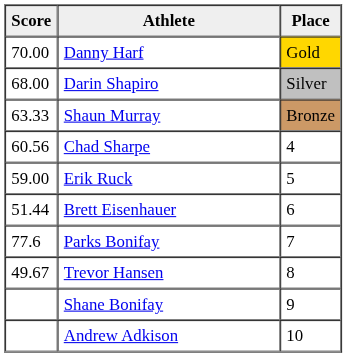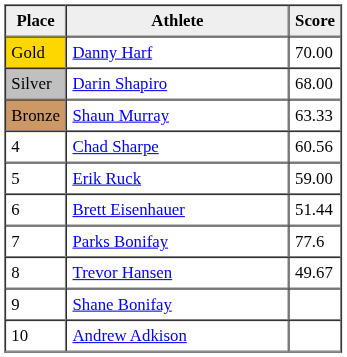 <table border=1 cellpadding=5 cellspacing=0>
 <tr>
+<th style="background:#efefef;" width="20">Place</th>
+<th style="background:#efefef;" width="200">Athlete</th>
 <th style="background:#efefef;" width="20">Score</th>
-<th style="background:#efefef;" width="200">Athlete</th>
-<th style="background:#efefef;" width="20">Place</th>
 </tr>
 <tr align=left>
+<td style="background:gold;">Gold</td>
+<td><a href='#'>Danny Harf</a></td>
 <td>70.00</td>
-<td><a href='#'>Danny Harf</a></td>
-<td style="background:gold;">Gold</td>
 </tr>
 <tr align=left>
+<td style="background:silver;">Silver</td>
+<td><a href='#'>Darin Shapiro</a></td>
 <td>68.00</td>
-<td><a href='#'>Darin Shapiro</a></td>
-<td style="background:silver;">Silver</td>
 </tr>
 <tr align=left>
+<td style="background:#CC9966;">Bronze</td>
+<td><a href='#'>Shaun Murray</a></td>
 <td>63.33</td>
-<td><a href='#'>Shaun Murray</a></td>
-<td style="background:#CC9966;">Bronze</td>
 </tr>
 <tr align=left>
+<td>4</td>
+<td><a href='#'>Chad Sharpe</a></td>
 <td>60.56</td>
-<td><a href='#'>Chad Sharpe</a></td>
-<td>4</td>
 </tr>
 <tr align=left>
+<td>5</td>
+<td><a href='#'>Erik Ruck</a></td>
 <td>59.00</td>
-<td><a href='#'>Erik Ruck</a></td>
-<td>5</td>
 </tr>
 <tr align=left>
+<td>6</td>
+<td><a href='#'>Brett Eisenhauer</a></td>
 <td>51.44</td>
-<td><a href='#'>Brett Eisenhauer</a></td>
-<td>6</td>
 </tr>
 <tr align=left>
+<td>7</td>
+<td><a href='#'>Parks Bonifay</a></td>
 <td>77.6</td>
-<td><a href='#'>Parks Bonifay</a></td>
-<td>7</td>
 </tr>
 <tr align=left>
+<td>8</td>
+<td><a href='#'>Trevor Hansen</a></td>
 <td>49.67</td>
-<td><a href='#'>Trevor Hansen</a></td>
-<td>8</td>
 </tr>
 <tr align=left>
+<td>9</td>
+<td><a href='#'>Shane Bonifay</a></td>
 <td></td>
-<td><a href='#'>Shane Bonifay</a></td>
-<td>9</td>
 </tr>
 <tr align=left>
+<td>10</td>
+<td><a href='#'>Andrew Adkison</a></td>
 <td></td>
-<td><a href='#'>Andrew Adkison</a></td>
-<td>10</td>
 </tr>
 </table>
